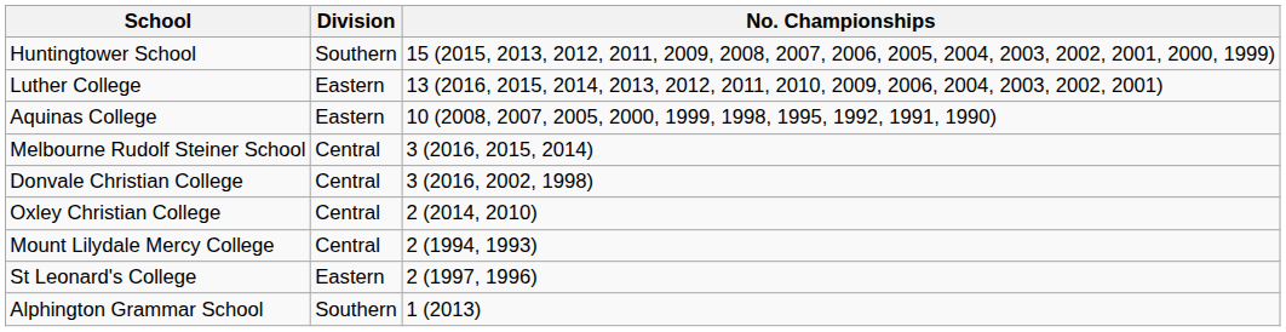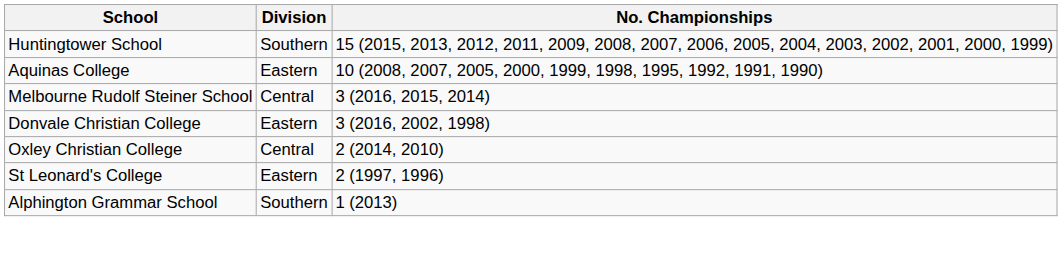 <table class="wikitable">
 <tr>
 <th>School</th>
 <th>Division</th>
 <th>No. Championships</th>
 </tr>
 <tr>
 <td>Huntingtower School</td>
 <td>Southern</td>
 <td>15 (2015, 2013, 2012, 2011, 2009, 2008, 2007, 2006, 2005, 2004, 2003, 2002, 2001, 2000, 1999)</td>
-</tr>
-<tr>
-<td>Luther College</td>
-<td>Eastern</td>
-<td>13 (2016, 2015, 2014, 2013, 2012, 2011, 2010, 2009, 2006, 2004, 2003, 2002, 2001)</td>
 </tr>
 <tr>
 <td>Aquinas College</td>
 <td>Eastern</td>
 <td>10 (2008, 2007, 2005, 2000, 1999, 1998, 1995, 1992, 1991, 1990)</td>
 </tr>
 <tr>
 <td>Melbourne Rudolf Steiner School</td>
 <td>Central</td>
 <td>3 (2016, 2015, 2014)</td>
 </tr>
 <tr>
 <td>Donvale Christian College</td>
-<td>Central</td>
+<td>Eastern</td>
 <td>3 (2016, 2002, 1998)</td>
 </tr>
 <tr>
 <td>Oxley Christian College</td>
 <td>Central</td>
 <td>2 (2014, 2010)</td>
-</tr>
-<tr>
-<td>Mount Lilydale Mercy College</td>
-<td>Central</td>
-<td>2 (1994, 1993)</td>
 </tr>
 <tr>
 <td>St Leonard's College</td>
 <td>Eastern</td>
 <td>2 (1997, 1996)</td>
 </tr>
 <tr>
 <td>Alphington Grammar School</td>
 <td>Southern</td>
 <td>1 (2013)</td>
 </tr>
 </table>
